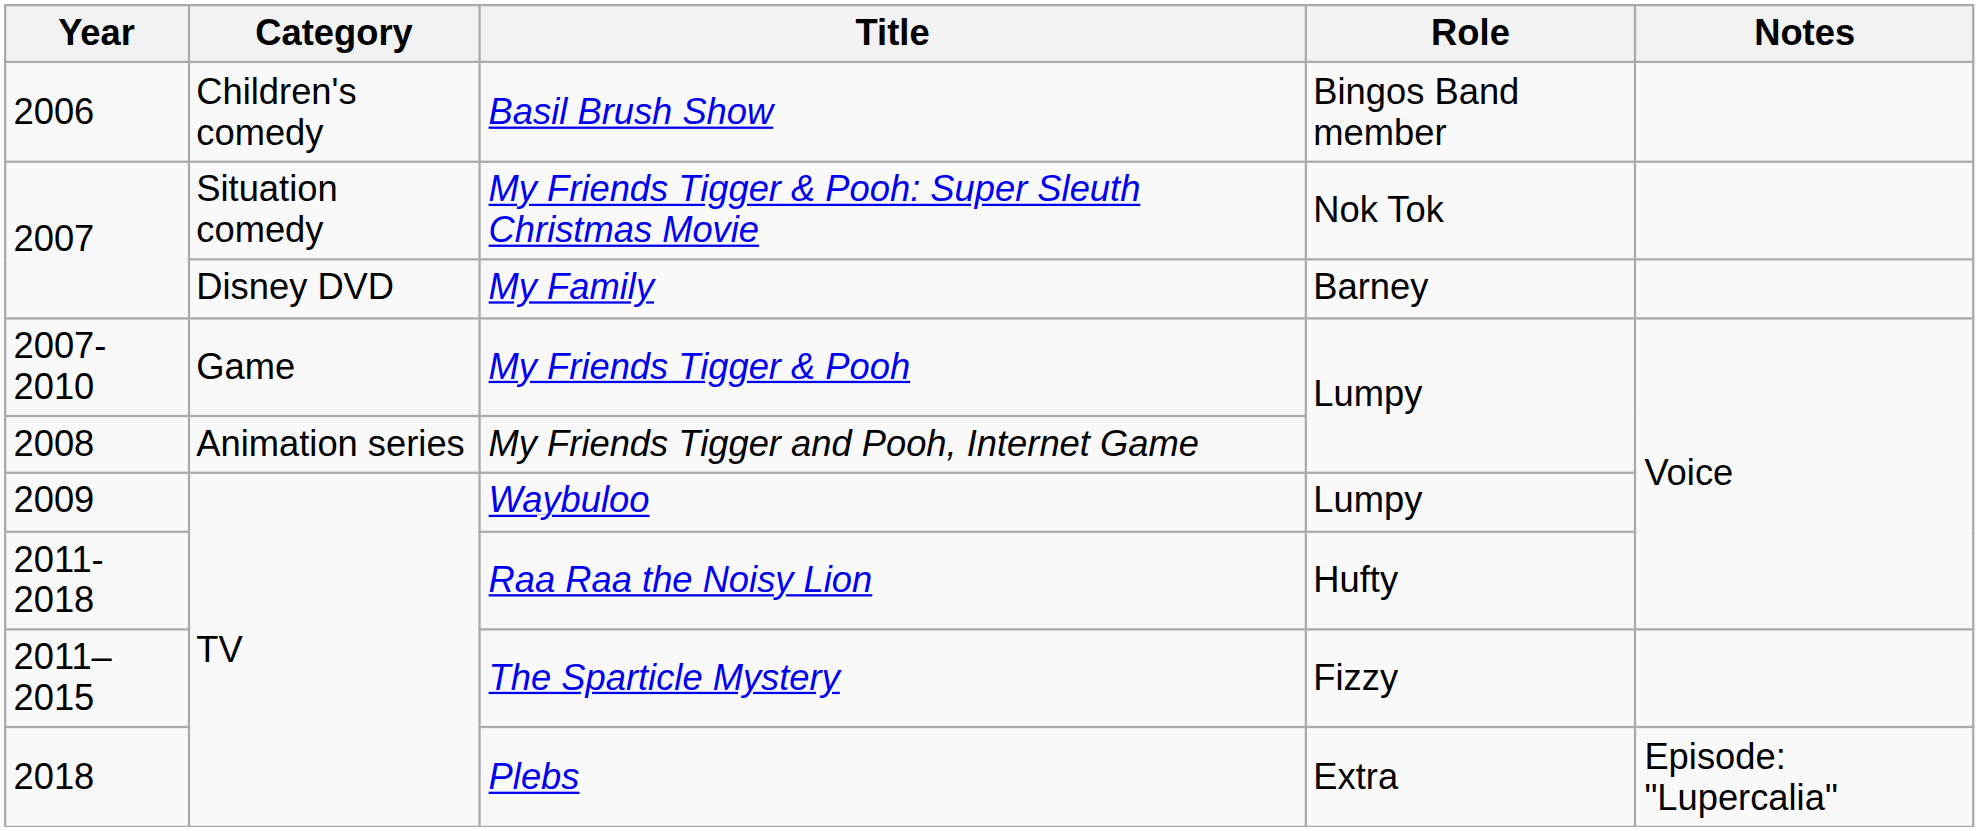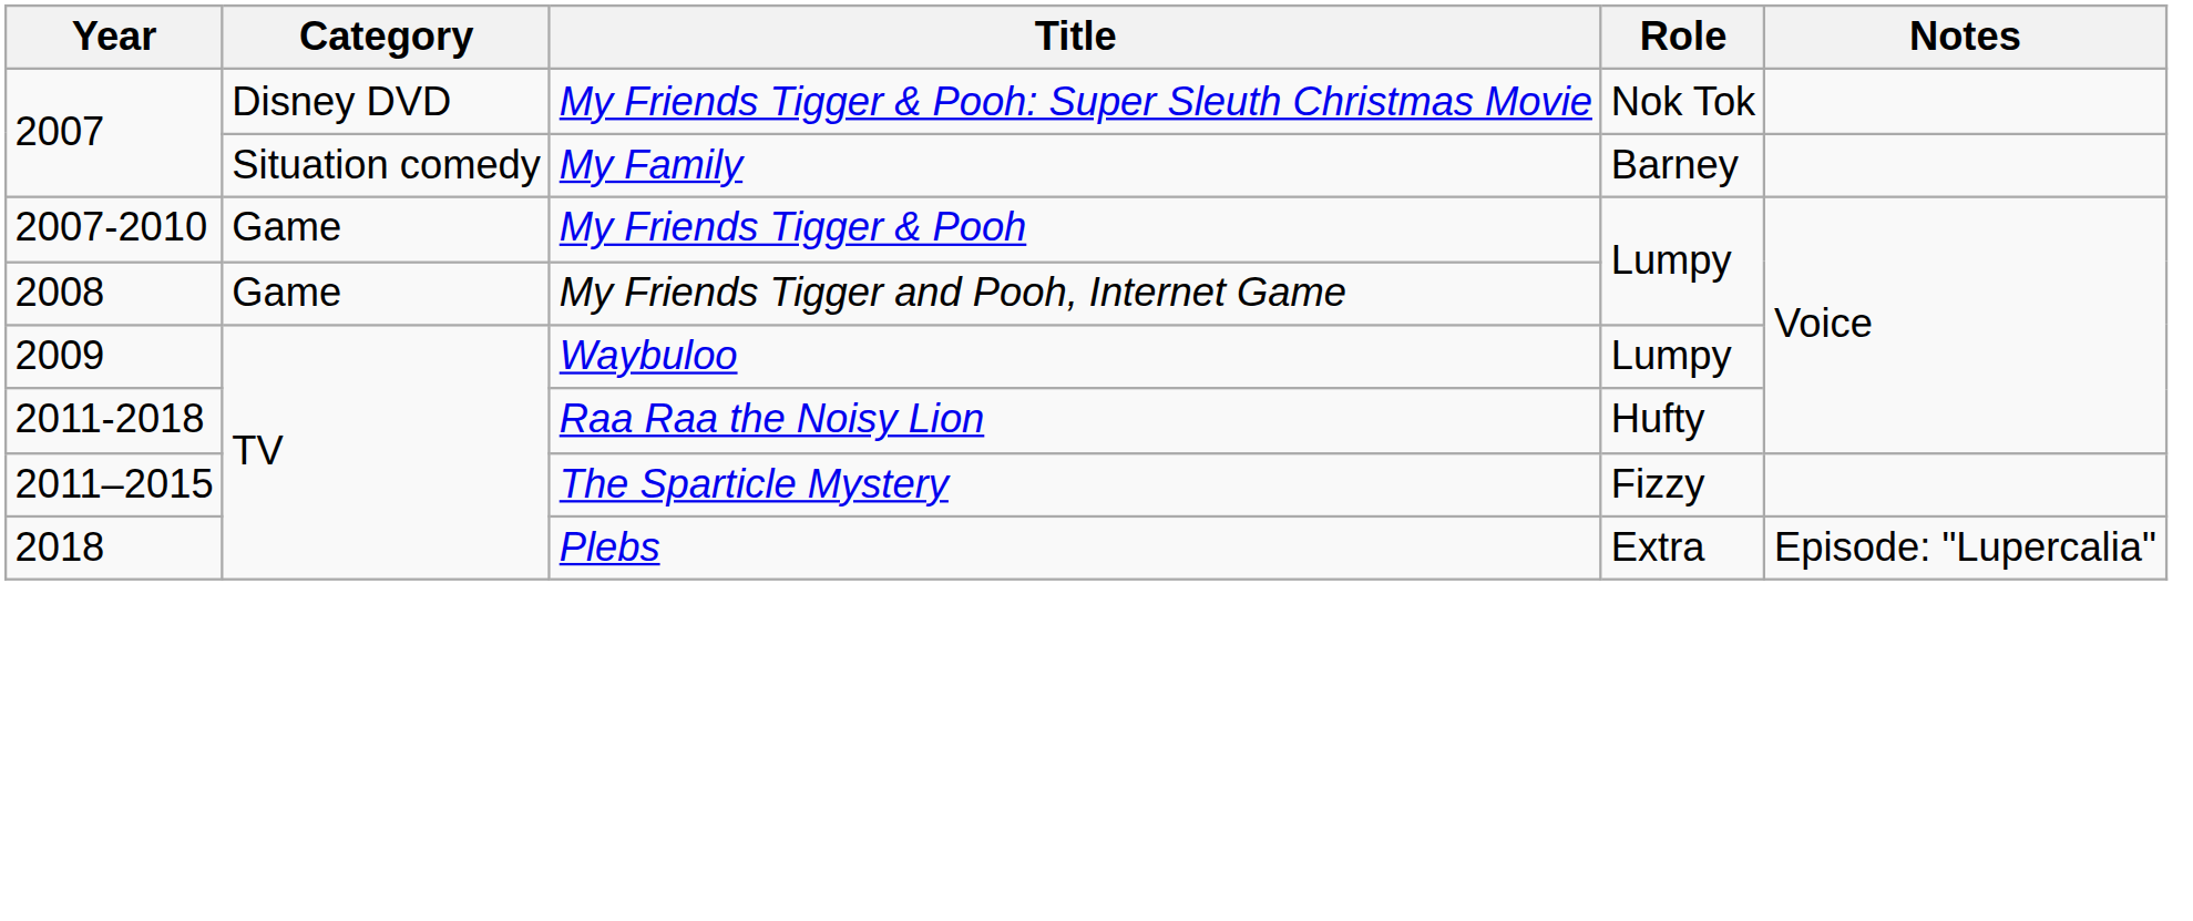 <table class="wikitable sortable">
 <tr>
 <th>Year</th>
 <th>Category</th>
 <th>Title</th>
 <th>Role</th>
 <th>Notes</th>
 </tr>
 <tr>
-<td>2006</td>
-<td>Children's comedy</td>
-<td><em><a href='#'>Basil Brush Show</a></em></td>
-<td>Bingos Band member</td>
-<td></td>
-</tr>
-<tr>
 <td rowspan="2">2007</td>
-<td>Situation comedy</td>
+<td>Disney DVD</td>
 <td><em><a href='#'>My Friends Tigger & Pooh: Super Sleuth Christmas Movie</a></em></td>
 <td>Nok Tok</td>
 <td></td>
 </tr>
 <tr>
-<td>Disney DVD</td>
+<td>Situation comedy</td>
 <td><em><a href='#'>My Family</a></em></td>
 <td>Barney</td>
 <td></td>
 </tr>
 <tr>
 <td rowspan="1">2007-2010</td>
 <td>Game</td>
 <td><em><a href='#'>My Friends Tigger & Pooh</a></em></td>
 <td rowspan="2">Lumpy</td>
 <td rowspan="4">Voice</td>
 </tr>
 <tr>
 <td rowspan="1">2008</td>
-<td>Animation series</td>
+<td>Game</td>
 <td><em>My Friends Tigger and Pooh, Internet Game</em></td>
 </tr>
 <tr>
 <td>2009</td>
 <td rowspan="4">TV</td>
 <td><em><a href='#'>Waybuloo</a></em></td>
 <td rowspan="1">Lumpy</td>
 </tr>
 <tr>
 <td>2011-2018</td>
 <td><em><a href='#'>Raa Raa the Noisy Lion</a></em></td>
 <td>Hufty</td>
 </tr>
 <tr>
 <td>2011–2015</td>
 <td><em><a href='#'>The Sparticle Mystery</a></em></td>
 <td>Fizzy</td>
 <td></td>
 </tr>
 <tr>
 <td>2018</td>
 <td><em><a href='#'>Plebs</a></em></td>
 <td>Extra</td>
 <td>Episode: "Lupercalia"</td>
 </tr>
 </table>
